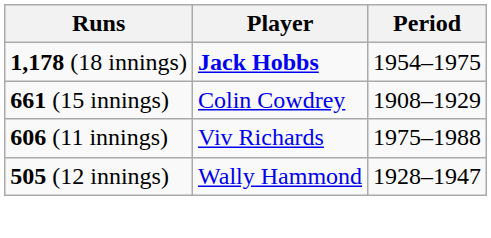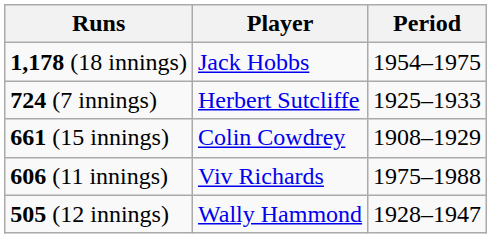 <table class="wikitable">
 <tr>
 <th>Runs</th>
 <th>Player</th>
 <th>Period</th>
 </tr>
 <tr>
 <td><strong>1,178</strong> (18 innings)</td>
-<td><strong> <a href='#'>Jack Hobbs</a></strong></td>
+<td> <a href='#'>Jack Hobbs</a></td>
 <td>1954–1975</td>
+</tr>
+<tr>
+<td><strong>724</strong> (7 innings)</td>
+<td> <a href='#'>Herbert Sutcliffe</a></td>
+<td>1925–1933</td>
 </tr>
 <tr>
 <td><strong>661</strong> (15 innings)</td>
 <td> <a href='#'>Colin Cowdrey</a></td>
 <td>1908–1929</td>
 </tr>
 <tr>
 <td><strong>606</strong> (11 innings)</td>
 <td> <a href='#'>Viv Richards</a></td>
 <td>1975–1988</td>
 </tr>
 <tr>
 <td><strong>505</strong> (12 innings)</td>
 <td> <a href='#'>Wally Hammond</a></td>
 <td>1928–1947</td>
 </tr>
 </table>
